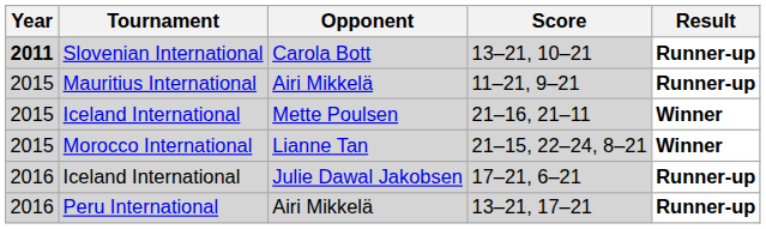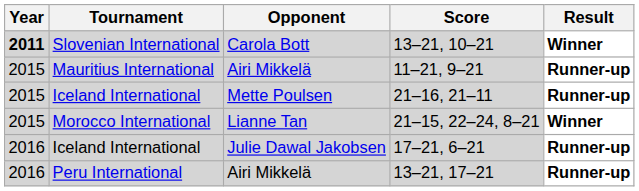 <table class="sortable wikitable" style="font-size: 90%;">
 <tr>
 <th>Year</th>
 <th>Tournament</th>
 <th>Opponent</th>
 <th>Score</th>
 <th>Result</th>
 </tr>
 <tr style="background:#D5D5D5">
 <td align="center"><strong>2011</strong></td>
 <td align="left"><a href='#'>Slovenian International</a></td>
 <td align="left"> <a href='#'>Carola Bott</a></td>
 <td align="left">13–21, 10–21</td>
-<td style="text-align:left; background:white"> <strong>Runner-up</strong></td>
+<td style="text-align:left; background:white"> <strong>Winner</strong></td>
 </tr>
 <tr style="background:#D5D5D5">
 <td align="center">2015</td>
 <td align="left"><a href='#'>Mauritius International</a></td>
 <td align="left"> <a href='#'>Airi Mikkelä</a></td>
 <td align="left">11–21, 9–21</td>
 <td style="text-align:left; background:white"> <strong>Runner-up</strong></td>
 </tr>
 <tr style="background:#D5D5D5">
 <td align="center">2015</td>
 <td align="left"><a href='#'>Iceland International</a></td>
 <td align="left"> <a href='#'>Mette Poulsen</a></td>
 <td align="left">21–16, 21–11</td>
-<td style="text-align:left; background:white"> <strong>Winner</strong></td>
+<td style="text-align:left; background:white"> <strong>Runner-up</strong></td>
 </tr>
 <tr style="background:#D5D5D5">
 <td align="center">2015</td>
 <td align="left"><a href='#'>Morocco International</a></td>
 <td align="left"> <a href='#'>Lianne Tan</a></td>
 <td align="left">21–15, 22–24, 8–21</td>
 <td style="text-align:left; background:white"> <strong>Winner</strong></td>
 </tr>
 <tr style="background:#D5D5D5">
 <td align="center">2016</td>
 <td align="left">Iceland International</td>
 <td align="left"> <a href='#'>Julie Dawal Jakobsen</a></td>
 <td align="left">17–21, 6–21</td>
 <td style="text-align:left; background:white"> <strong>Runner-up</strong></td>
 </tr>
 <tr style="background:#D5D5D5">
 <td align="center">2016</td>
 <td align="left"><a href='#'>Peru International</a></td>
 <td align="left"> Airi Mikkelä</td>
 <td align="left">13–21, 17–21</td>
 <td style="text-align:left; background:white"> <strong>Runner-up</strong></td>
 </tr>
 </table>
